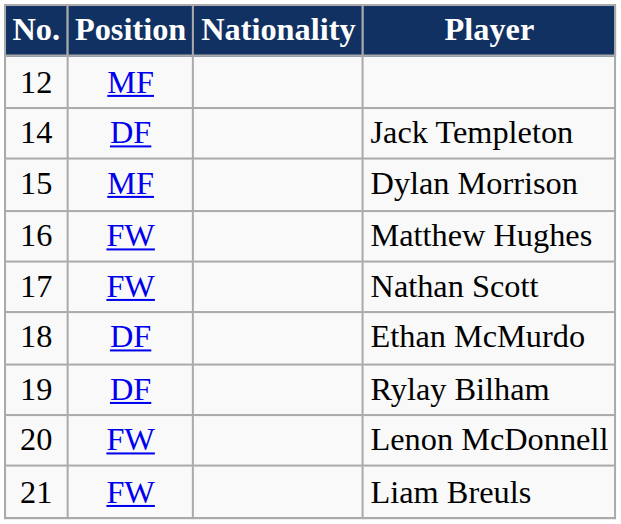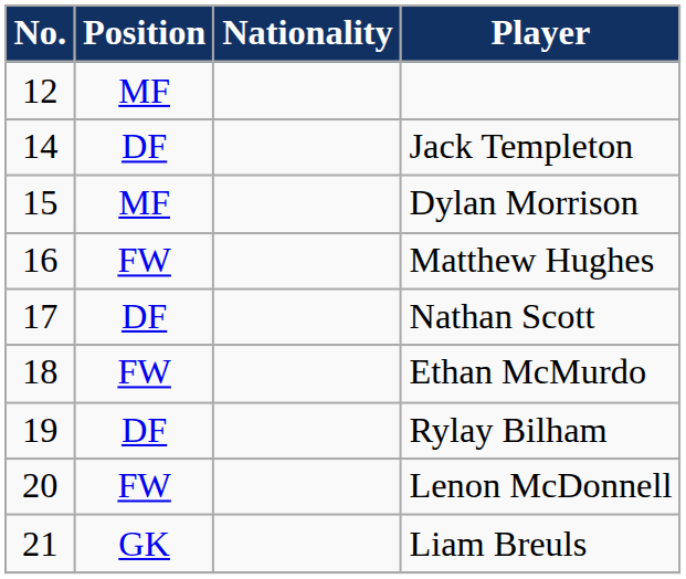 <table class="wikitable" style="text-align: center">
 <tr>
 <th style="background:#123163; color:white;" scope="col">No.</th>
 <th style="background:#123163; color:white;" scope="col">Position</th>
 <th style="background:#123163; color:white;" scope="col">Nationality</th>
 <th style="background:#123163; color:white;" scope="col">Player</th>
 </tr>
 <tr>
 <td>12</td>
 <td><a href='#'>MF</a></td>
 <td></td>
 <td align=left></td>
 </tr>
 <tr>
 <td>14</td>
 <td><a href='#'>DF</a></td>
 <td></td>
 <td align=left>Jack Templeton</td>
 </tr>
 <tr>
 <td>15</td>
 <td><a href='#'>MF</a></td>
 <td></td>
 <td align=left>Dylan Morrison</td>
 </tr>
 <tr>
 <td>16</td>
 <td><a href='#'>FW</a></td>
 <td></td>
 <td align=left>Matthew Hughes</td>
 </tr>
 <tr>
 <td>17</td>
-<td><a href='#'>FW</a></td>
+<td><a href='#'>DF</a></td>
 <td></td>
 <td align=left>Nathan Scott</td>
 </tr>
 <tr>
 <td>18</td>
-<td><a href='#'>DF</a></td>
+<td><a href='#'>FW</a></td>
 <td></td>
 <td align=left>Ethan McMurdo</td>
 </tr>
 <tr>
 <td>19</td>
 <td><a href='#'>DF</a></td>
 <td></td>
 <td align=left>Rylay Bilham</td>
 </tr>
 <tr>
 <td>20</td>
 <td><a href='#'>FW</a></td>
 <td></td>
 <td align=left>Lenon McDonnell</td>
 </tr>
 <tr>
 <td>21</td>
-<td><a href='#'>FW</a></td>
+<td><a href='#'>GK</a></td>
 <td></td>
 <td align=left>Liam Breuls</td>
 </tr>
 <tr>
 </tr>
 </table>
